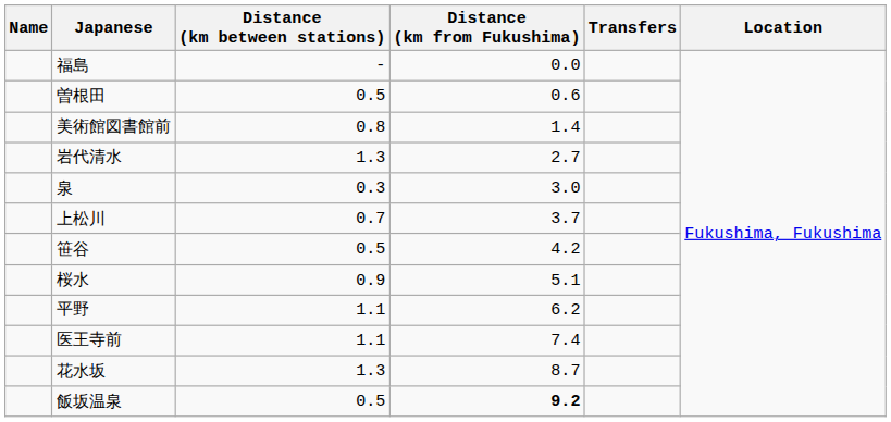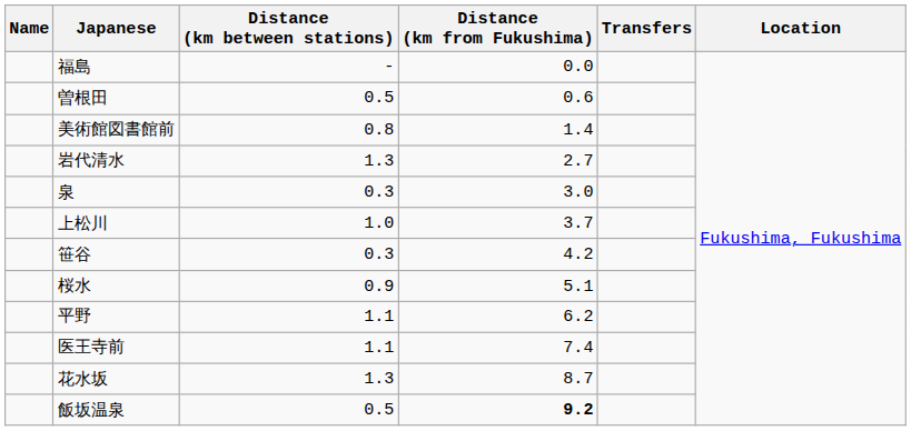 <table class="wikitable">
 <tr>
 <th>Name</th>
 <th>Japanese</th>
 <th>Distance<br>(km between stations)</th>
 <th>Distance<br>(km from Fukushima)</th>
 <th>Transfers</th>
 <th>Location</th>
 </tr>
 <tr>
 <td></td>
 <td>福島</td>
 <td style="text-align:right;">-</td>
 <td style="text-align:right;">0.0</td>
 <td></td>
 <td rowspan=12><a href='#'>Fukushima, Fukushima</a></td>
 </tr>
 <tr>
 <td></td>
 <td>曽根田</td>
 <td style="text-align:right;">0.5</td>
 <td style="text-align:right;">0.6</td>
 <td> </td>
 </tr>
 <tr>
 <td></td>
 <td>美術館図書館前</td>
 <td style="text-align:right;">0.8</td>
 <td style="text-align:right;">1.4</td>
 <td> </td>
 </tr>
 <tr>
 <td></td>
 <td>岩代清水</td>
 <td style="text-align:right;">1.3</td>
 <td style="text-align:right;">2.7</td>
 <td> </td>
 </tr>
 <tr>
 <td></td>
 <td>泉</td>
 <td style="text-align:right;">0.3</td>
 <td style="text-align:right;">3.0</td>
 <td> </td>
 </tr>
 <tr>
 <td></td>
 <td>上松川</td>
-<td style="text-align:right;">0.7</td>
+<td style="text-align:right;">1.0</td>
 <td style="text-align:right;">3.7</td>
 <td> </td>
 </tr>
 <tr>
 <td></td>
 <td>笹谷</td>
-<td style="text-align:right;">0.5</td>
+<td style="text-align:right;">0.3</td>
 <td style="text-align:right;">4.2</td>
 <td> </td>
 </tr>
 <tr>
 <td></td>
 <td>桜水</td>
 <td style="text-align:right;">0.9</td>
 <td style="text-align:right;">5.1</td>
 <td> </td>
 </tr>
 <tr>
 <td></td>
 <td>平野</td>
 <td style="text-align:right;">1.1</td>
 <td style="text-align:right;">6.2</td>
 <td> </td>
 </tr>
 <tr>
 <td></td>
 <td>医王寺前</td>
 <td style="text-align:right;">1.1</td>
 <td style="text-align:right;">7.4</td>
 <td> </td>
 </tr>
 <tr>
 <td></td>
 <td>花水坂</td>
 <td style="text-align:right;">1.3</td>
 <td style="text-align:right;">8.7</td>
 <td> </td>
 </tr>
 <tr>
 <td></td>
 <td>飯坂温泉</td>
 <td style="text-align:right;">0.5</td>
 <td style="text-align:right;"><strong>9.2</strong></td>
 <td> </td>
 </tr>
 </table>
